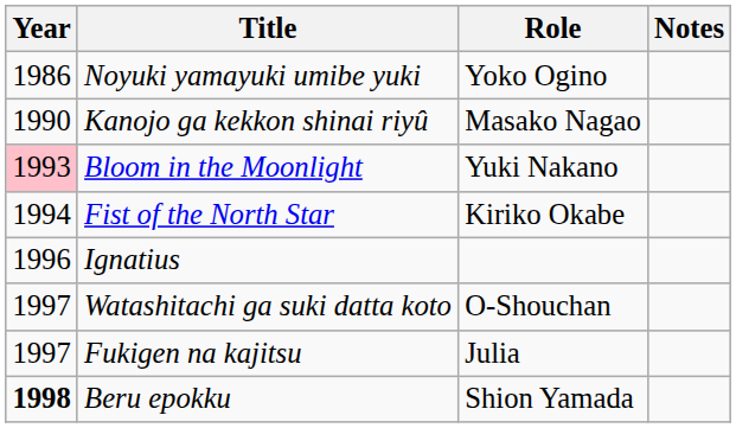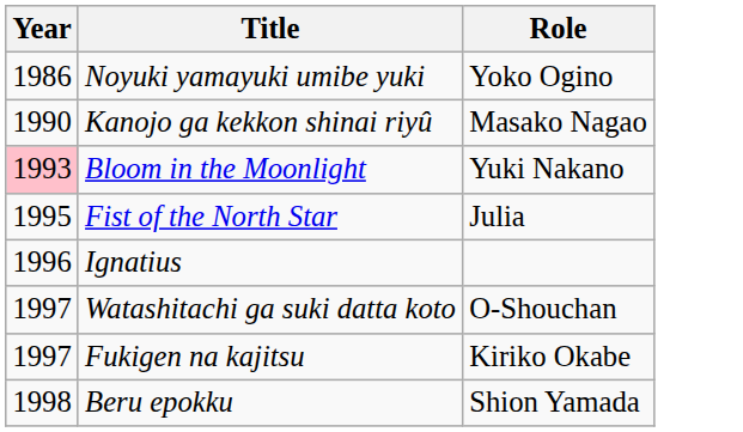 <table class="wikitable">
 <tr>
 <th>Year</th>
 <th>Title</th>
 <th>Role</th>
-<th>Notes</th>
 </tr>
 <tr>
 <td>1986</td>
 <td><em>Noyuki yamayuki umibe yuki</em></td>
 <td>Yoko Ogino</td>
-<td></td>
 </tr>
 <tr>
 <td>1990</td>
 <td><em>Kanojo ga kekkon shinai riyû</em></td>
 <td>Masako Nagao</td>
-<td></td>
 </tr>
 <tr>
 <td style="background: pink;">1993</td>
 <td><em><a href='#'>Bloom in the Moonlight</a></em></td>
 <td>Yuki Nakano</td>
-<td></td>
 </tr>
 <tr>
-<td>1994</td>
+<td>1995</td>
 <td><em><a href='#'>Fist of the North Star</a></em></td>
-<td>Kiriko Okabe</td>
-<td></td>
+<td>Julia</td>
 </tr>
 <tr>
 <td>1996</td>
 <td><em>Ignatius</em></td>
-<td></td>
 <td></td>
 </tr>
 <tr>
 <td>1997</td>
 <td><em>Watashitachi ga suki datta koto</em></td>
 <td>O-Shouchan</td>
-<td></td>
 </tr>
 <tr>
 <td>1997</td>
 <td><em>Fukigen na kajitsu</em></td>
-<td>Julia</td>
-<td></td>
+<td>Kiriko Okabe</td>
 </tr>
 <tr>
-<td><strong>1998</strong></td>
+<td>1998</td>
 <td><em>Beru epokku</em></td>
 <td>Shion Yamada</td>
-<td></td>
 </tr>
 </table>
